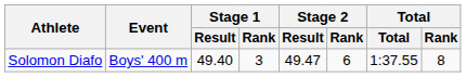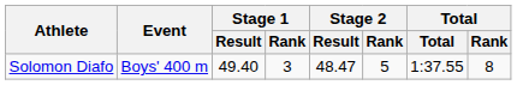 <table class="wikitable" style="font-size:90%">
 <tr>
 <th rowspan=2>Athlete</th>
 <th rowspan=2>Event</th>
 <th colspan=2>Stage 1</th>
 <th colspan=2>Stage 2</th>
 <th colspan=2>Total</th>
 </tr>
 <tr style="font-size:95%">
 <th>Result</th>
 <th>Rank</th>
 <th>Result</th>
 <th>Rank</th>
 <th>Total</th>
 <th>Rank</th>
 </tr>
 <tr align=center>
 <td align=left><a href='#'>Solomon Diafo</a></td>
 <td align=left><a href='#'>Boys' 400 m</a></td>
 <td>49.40</td>
 <td>3</td>
-<td>49.47</td>
-<td>6</td>
+<td>48.47</td>
+<td>5</td>
 <td>1:37.55</td>
 <td>8</td>
 </tr>
 </table>
